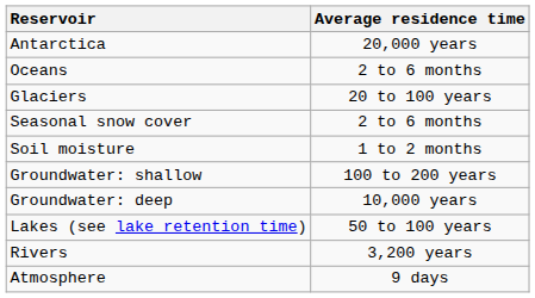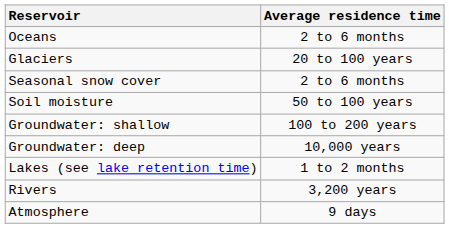 <table class="wikitable" style="margin-left:1em; text-align:center" align="right">
 <tr>
 <th style="text-align:left">Reservoir</th>
 <th>Average residence time</th>
-</tr>
-<tr>
-<td style="text-align:left">Antarctica</td>
-<td>20,000 years</td>
 </tr>
 <tr>
 <td style="text-align:left">Oceans</td>
 <td>2 to 6 months</td>
 </tr>
 <tr>
 <td style="text-align:left">Glaciers</td>
 <td>20 to 100 years</td>
 </tr>
 <tr>
 <td style="text-align:left">Seasonal snow cover</td>
 <td>2 to 6 months</td>
 </tr>
 <tr>
 <td style="text-align:left">Soil moisture</td>
-<td>1 to 2 months</td>
+<td>50 to 100 years</td>
 </tr>
 <tr>
 <td style="text-align:left">Groundwater: shallow</td>
 <td>100 to 200 years</td>
 </tr>
 <tr>
 <td style="text-align:left">Groundwater: deep</td>
 <td>10,000 years</td>
 </tr>
 <tr>
 <td style="text-align:left">Lakes (see <a href='#'>lake retention time</a>)</td>
-<td>50 to 100 years</td>
+<td>1 to 2 months</td>
 </tr>
 <tr>
 <td style="text-align:left">Rivers</td>
 <td>3,200 years</td>
 </tr>
 <tr>
 <td style="text-align:left">Atmosphere</td>
 <td>9 days</td>
 </tr>
 </table>
